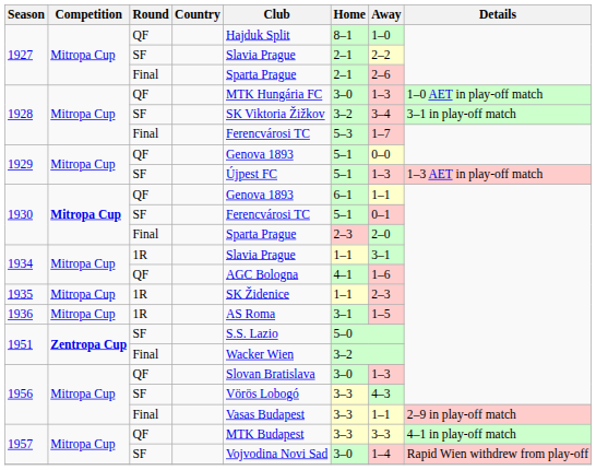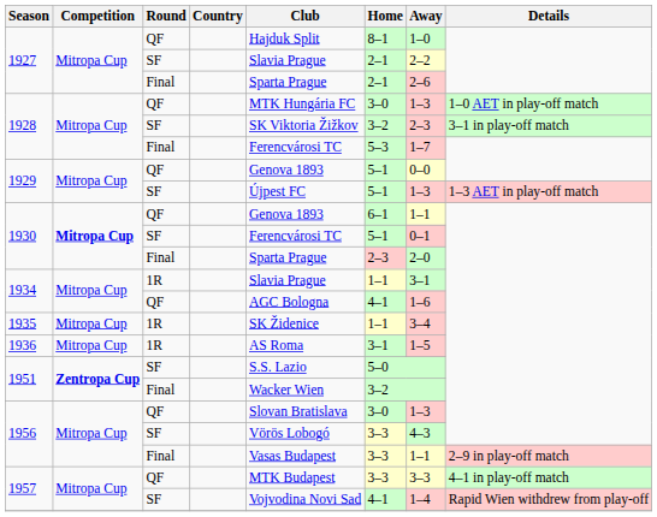 <table class="wikitable">
 <tr>
 <th>Season</th>
 <th>Competition</th>
 <th>Round</th>
 <th>Country</th>
 <th>Club</th>
 <th>Home</th>
 <th>Away</th>
 <th>Details</th>
 </tr>
 <tr>
 <td rowspan="3"><a href='#'>1927</a></td>
 <td rowspan="3"><a href='#'>Mitropa Cup</a></td>
 <td>QF</td>
 <td></td>
 <td><a href='#'>Hajduk Split</a></td>
 <td style="background:#cfc">8–1</td>
 <td style="background:#cfc">1–0</td>
 </tr>
 <tr>
 <td>SF</td>
 <td></td>
 <td><a href='#'>Slavia Prague</a></td>
 <td style="background:#cfc">2–1</td>
 <td style="background:#ffc">2–2</td>
 </tr>
 <tr>
 <td>Final</td>
 <td></td>
 <td><a href='#'>Sparta Prague</a></td>
 <td style="background:#cfc">2–1</td>
 <td style="background:#fcc">2–6</td>
 </tr>
 <tr>
 <td rowspan="3"><a href='#'>1928</a></td>
 <td rowspan="3"><a href='#'>Mitropa Cup</a></td>
 <td>QF</td>
 <td></td>
 <td><a href='#'>MTK Hungária FC</a></td>
 <td style="background:#cfc">3–0</td>
 <td style="background:#fcc">1–3</td>
 <td style="background:#cfc">1–0 <a href='#'>AET</a> in play-off match</td>
 </tr>
 <tr>
 <td>SF</td>
 <td></td>
 <td><a href='#'>SK Viktoria Žižkov</a></td>
 <td style="background:#cfc">3–2</td>
-<td style="background:#fcc">3–4</td>
+<td style="background:#fcc">2–3</td>
 <td style="background:#cfc">3–1 in play-off match</td>
 </tr>
 <tr>
 <td>Final</td>
 <td></td>
 <td><a href='#'>Ferencvárosi TC</a></td>
 <td style="background:#cfc">5–3</td>
 <td style="background:#fcc">1–7</td>
 </tr>
 <tr>
 <td rowspan="2"><a href='#'>1929</a></td>
 <td rowspan="2"><a href='#'>Mitropa Cup</a></td>
 <td>QF</td>
 <td></td>
 <td><a href='#'>Genova 1893</a></td>
 <td style="background:#cfc">5–1</td>
 <td style="background:#ffc">0–0</td>
 </tr>
 <tr>
 <td>SF</td>
 <td></td>
 <td><a href='#'>Újpest FC</a></td>
 <td style="background:#cfc">5–1</td>
 <td style="background:#fcc">1–3</td>
 <td style="background:#fcc">1–3 <a href='#'>AET</a> in play-off match</td>
 </tr>
 <tr>
 <td rowspan="3"><a href='#'>1930</a></td>
 <td rowspan="3"><strong><a href='#'>Mitropa Cup</a></strong></td>
 <td>QF</td>
 <td></td>
 <td><a href='#'>Genova 1893</a></td>
 <td style="background:#cfc">6–1</td>
 <td style="background:#ffc">1–1</td>
 </tr>
 <tr>
 <td>SF</td>
 <td></td>
 <td><a href='#'>Ferencvárosi TC</a></td>
 <td style="background:#cfc">5–1</td>
 <td style="background:#fcc">0–1</td>
 </tr>
 <tr>
 <td>Final</td>
 <td></td>
 <td><a href='#'>Sparta Prague</a></td>
 <td style="background:#fcc">2–3</td>
 <td style="background:#cfc">2–0</td>
 </tr>
 <tr>
 <td rowspan="2"><a href='#'>1934</a></td>
 <td rowspan="2"><a href='#'>Mitropa Cup</a></td>
 <td>1R</td>
 <td></td>
 <td><a href='#'>Slavia Prague</a></td>
 <td style="background:#ffc">1–1</td>
 <td style="background:#cfc">3–1</td>
 </tr>
 <tr>
 <td>QF</td>
 <td></td>
 <td><a href='#'>AGC Bologna</a></td>
 <td style="background:#cfc">4–1</td>
 <td style="background:#fcc">1–6</td>
 </tr>
 <tr>
 <td><a href='#'>1935</a></td>
 <td><a href='#'>Mitropa Cup</a></td>
 <td>1R</td>
 <td></td>
 <td><a href='#'>SK Židenice</a></td>
 <td style="background:#ffc">1–1</td>
-<td style="background:#fcc">2–3</td>
+<td style="background:#fcc">3–4</td>
 </tr>
 <tr>
 <td><a href='#'>1936</a></td>
 <td><a href='#'>Mitropa Cup</a></td>
 <td>1R</td>
 <td></td>
 <td><a href='#'>AS Roma</a></td>
 <td style="background:#cfc">3–1</td>
 <td style="background:#fcc">1–5</td>
 </tr>
 <tr>
 <td rowspan="2"><a href='#'>1951</a></td>
 <td rowspan="2"><strong><a href='#'>Zentropa Cup</a></strong></td>
 <td>SF</td>
 <td></td>
 <td><a href='#'>S.S. Lazio</a></td>
 <td colspan="2" style="background:#cfc">5–0</td>
 </tr>
 <tr>
 <td>Final</td>
 <td></td>
 <td><a href='#'>Wacker Wien</a></td>
 <td colspan="2" style="background:#cfc">3–2</td>
 </tr>
 <tr>
 <td rowspan="3"><a href='#'>1956</a></td>
 <td rowspan="3"><a href='#'>Mitropa Cup</a></td>
 <td>QF</td>
 <td></td>
 <td><a href='#'>Slovan Bratislava</a></td>
 <td style="background:#cfc">3–0</td>
 <td style="background:#fcc">1–3</td>
 </tr>
 <tr>
 <td>SF</td>
 <td></td>
 <td><a href='#'>Vörös Lobogó</a></td>
 <td style="background:#ffc">3–3</td>
 <td style="background:#cfc">4–3</td>
 </tr>
 <tr>
 <td>Final</td>
 <td></td>
 <td><a href='#'>Vasas Budapest</a></td>
 <td style="background:#ffc">3–3</td>
 <td style="background:#ffc">1–1</td>
 <td style="background:#fcc">2–9 in play-off match</td>
 </tr>
 <tr>
 <td rowspan="2"><a href='#'>1957</a></td>
 <td rowspan="2"><a href='#'>Mitropa Cup</a></td>
 <td>QF</td>
 <td></td>
 <td><a href='#'>MTK Budapest</a></td>
 <td style="background:#ffc">3–3</td>
 <td style="background:#ffc">3–3</td>
 <td style="background:#cfc">4–1 in play-off match</td>
 </tr>
 <tr>
 <td>SF</td>
 <td></td>
 <td><a href='#'>Vojvodina Novi Sad</a></td>
-<td style="background:#cfc">3–0</td>
+<td style="background:#cfc">4–1</td>
 <td style="background:#fcc">1–4</td>
 <td style="background:#fcc">Rapid Wien withdrew from play-off</td>
 </tr>
 <tr>
 </tr>
 </table>
